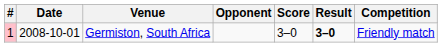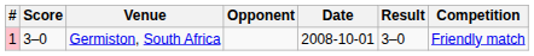 <table class="wikitable">
 <tr>
 <th>#</th>
-<th>Date</th>
+<th>Score</th>
 <th>Venue</th>
 <th>Opponent</th>
-<th>Score</th>
+<th>Date</th>
 <th>Result</th>
 <th>Competition</th>
 </tr>
 <tr>
 <td style="background: pink;">1</td>
-<td>2008-10-01</td>
+<td>3–0</td>
 <td><a href='#'>Germiston</a>, <a href='#'>South Africa</a></td>
 <td></td>
+<td>2008-10-01</td>
 <td>3–0</td>
-<td><strong>3–0</strong></td>
 <td><a href='#'>Friendly match</a></td>
 </tr>
 </table>
